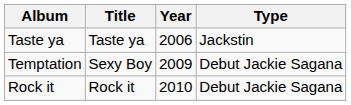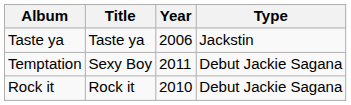 <table class="wikitable">
 <tr>
 <th>Album</th>
 <th>Title</th>
 <th>Year</th>
 <th>Type</th>
 </tr>
 <tr>
 <td>Taste ya</td>
 <td>Taste ya</td>
 <td>2006</td>
 <td>Jackstin</td>
 </tr>
 <tr>
 <td>Temptation</td>
 <td>Sexy Boy</td>
-<td>2009</td>
+<td>2011</td>
 <td>Debut Jackie Sagana</td>
 </tr>
 <tr>
 <td>Rock it</td>
 <td>Rock it</td>
 <td>2010</td>
 <td>Debut Jackie Sagana</td>
 </tr>
 </table>
